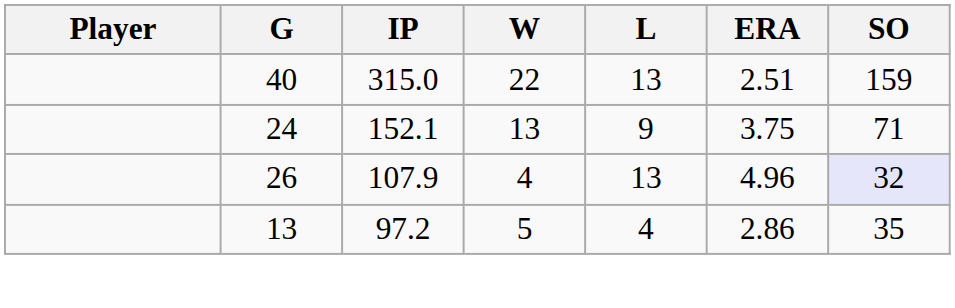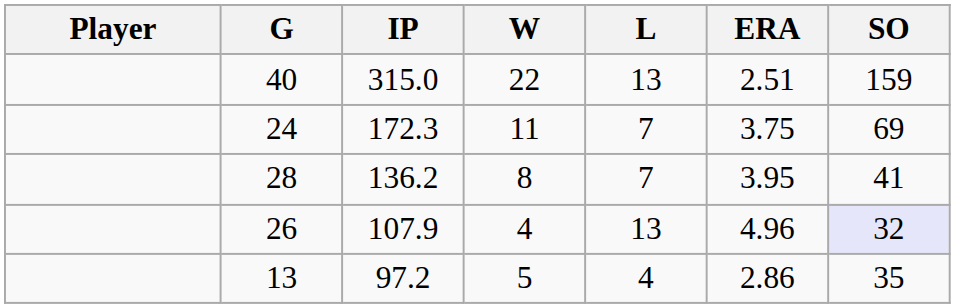 <table class="wikitable sortable">
 <tr>
 <th bgcolor="#DDDDFF" width="16%">Player</th>
 <th bgcolor="#DDDDFF" width="9%">G</th>
 <th bgcolor="#DDDDFF" width="9%">IP</th>
 <th bgcolor="#DDDDFF" width="9%">W</th>
 <th bgcolor="#DDDDFF" width="9%">L</th>
 <th bgcolor="#DDDDFF" width="9%">ERA</th>
 <th bgcolor="#DDDDFF" width="9%">SO</th>
 </tr>
 <tr align="center">
 <td></td>
 <td>40</td>
 <td>315.0</td>
 <td>22</td>
 <td>13</td>
 <td>2.51</td>
 <td>159</td>
 </tr>
 <tr align="center">
 <td></td>
 <td>24</td>
-<td>152.1</td>
-<td>13</td>
-<td>9</td>
+<td>172.3</td>
+<td>11</td>
+<td>7</td>
 <td>3.75</td>
-<td>71</td>
+<td>69</td>
+</tr>
+<tr align="center">
+<td></td>
+<td>28</td>
+<td>136.2</td>
+<td>8</td>
+<td>7</td>
+<td>3.95</td>
+<td>41</td>
 </tr>
 <tr align="center">
 <td></td>
 <td>26</td>
 <td>107.9</td>
 <td>4</td>
 <td>13</td>
 <td>4.96</td>
 <td style="background: lavender;">32</td>
 </tr>
 <tr align="center">
 <td></td>
 <td>13</td>
 <td>97.2</td>
 <td>5</td>
 <td>4</td>
 <td>2.86</td>
 <td>35</td>
 </tr>
 </table>
